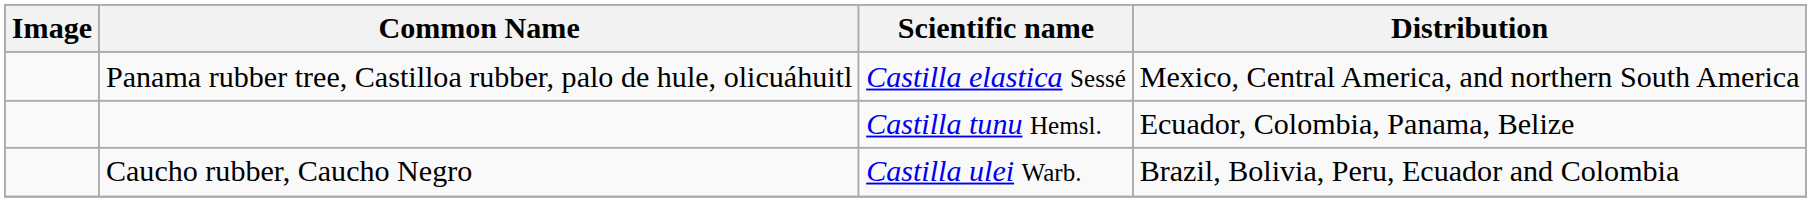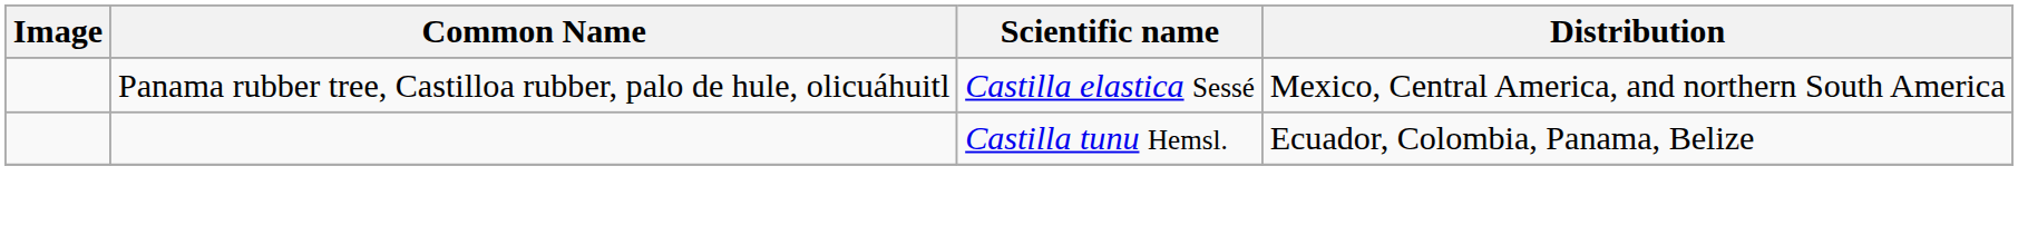 <table class="wikitable">
 <tr>
 <th>Image</th>
 <th>Common Name</th>
 <th>Scientific name</th>
 <th>Distribution</th>
 </tr>
 <tr>
 <td></td>
 <td>Panama rubber tree, Castilloa rubber, palo de hule, olicuáhuitl</td>
 <td><em><a href='#'>Castilla elastica</a></em> <small>Sessé</small></td>
 <td>Mexico, Central America, and northern South America</td>
 </tr>
 <tr>
 <td></td>
 <td></td>
 <td><em><a href='#'>Castilla tunu</a></em> <small>Hemsl.</small></td>
 <td>Ecuador, Colombia, Panama, Belize</td>
 </tr>
 <tr>
-<td></td>
-<td>Caucho rubber, Caucho Negro</td>
-<td><em><a href='#'>Castilla ulei</a></em> <small>Warb.</small></td>
-<td>Brazil, Bolivia, Peru, Ecuador and Colombia</td>
-</tr>
-<tr>
 </tr>
 </table>
